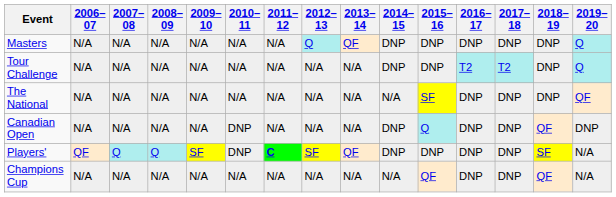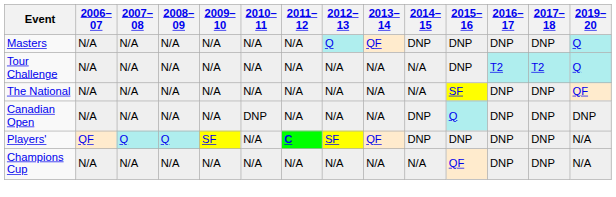 <table class="wikitable" border="1">
 <tr>
 <th>Event</th>
 <th><a href='#'>2006–07</a></th>
 <th><a href='#'>2007–08</a></th>
 <th><a href='#'>2008–09</a></th>
 <th><a href='#'>2009–10</a></th>
 <th><a href='#'>2010–11</a></th>
 <th><a href='#'>2011–12</a></th>
 <th><a href='#'>2012–13</a></th>
 <th><a href='#'>2013–14</a></th>
 <th><a href='#'>2014–15</a></th>
 <th><a href='#'>2015–16</a></th>
 <th><a href='#'>2016–17</a></th>
 <th><a href='#'>2017–18</a></th>
-<th><a href='#'>2018–19</a></th>
 <th><a href='#'>2019–20</a></th>
 </tr>
 <tr>
 <td><a href='#'>Masters</a></td>
 <td style="background:#EFEFEF;">N/A</td>
 <td style="background:#EFEFEF;">N/A</td>
 <td style="background:#EFEFEF;">N/A</td>
 <td style="background:#EFEFEF;">N/A</td>
 <td style="background:#EFEFEF;">N/A</td>
 <td style="background:#EFEFEF;">N/A</td>
 <td style="background:#afeeee;"><a href='#'>Q</a></td>
 <td style="background:#ffebcd;"><a href='#'>QF</a></td>
 <td style="background:#EFEFEF;">DNP</td>
 <td style="background:#EFEFEF;">DNP</td>
 <td style="background:#EFEFEF;">DNP</td>
 <td style="background:#EFEFEF;">DNP</td>
-<td style="background:#EFEFEF;">DNP</td>
 <td style="background:#afeeee;"><a href='#'>Q</a></td>
 </tr>
 <tr>
 <td><a href='#'>Tour Challenge</a></td>
 <td style="background:#EFEFEF;">N/A</td>
 <td style="background:#EFEFEF;">N/A</td>
 <td style="background:#EFEFEF;">N/A</td>
 <td style="background:#EFEFEF;">N/A</td>
 <td style="background:#EFEFEF;">N/A</td>
 <td style="background:#EFEFEF;">N/A</td>
 <td style="background:#EFEFEF;">N/A</td>
 <td style="background:#EFEFEF;">N/A</td>
-<td style="background:#EFEFEF;">DNP</td>
+<td style="background:#EFEFEF;">N/A</td>
 <td style="background:#EFEFEF;">DNP</td>
 <td style="background:#afeeee;"><a href='#'>T2</a></td>
 <td style="background:#afeeee;"><a href='#'>T2</a></td>
-<td style="background:#EFEFEF;">DNP</td>
 <td style="background:#afeeee;"><a href='#'>Q</a></td>
 </tr>
 <tr>
 <td><a href='#'>The National</a></td>
 <td style="background:#EFEFEF;">N/A</td>
 <td style="background:#EFEFEF;">N/A</td>
 <td style="background:#EFEFEF;">N/A</td>
 <td style="background:#EFEFEF;">N/A</td>
 <td style="background:#EFEFEF;">N/A</td>
 <td style="background:#EFEFEF;">N/A</td>
 <td style="background:#EFEFEF;">N/A</td>
 <td style="background:#EFEFEF;">N/A</td>
 <td style="background:#EFEFEF;">N/A</td>
 <td style="background:yellow;"><a href='#'>SF</a></td>
-<td style="background:#EFEFEF;">DNP</td>
 <td style="background:#EFEFEF;">DNP</td>
 <td style="background:#EFEFEF;">DNP</td>
 <td style="background:#ffebcd;"><a href='#'>QF</a></td>
 </tr>
 <tr>
 <td><a href='#'>Canadian Open</a></td>
 <td style="background:#EFEFEF;">N/A</td>
 <td style="background:#EFEFEF;">N/A</td>
 <td style="background:#EFEFEF;">N/A</td>
 <td style="background:#EFEFEF;">N/A</td>
 <td style="background:#EFEFEF;">DNP</td>
 <td style="background:#EFEFEF;">N/A</td>
 <td style="background:#EFEFEF;">N/A</td>
 <td style="background:#EFEFEF;">N/A</td>
 <td style="background:#EFEFEF;">DNP</td>
 <td style="background:#afeeee;"><a href='#'>Q</a></td>
 <td style="background:#EFEFEF;">DNP</td>
 <td style="background:#EFEFEF;">DNP</td>
-<td style="background:#ffebcd;"><a href='#'>QF</a></td>
 <td style="background:#EFEFEF;">DNP</td>
 </tr>
 <tr>
 <td><a href='#'>Players'</a></td>
 <td style="background:#ffebcd;"><a href='#'>QF</a></td>
 <td style="background:#afeeee;"><a href='#'>Q</a></td>
 <td style="background:#afeeee;"><a href='#'>Q</a></td>
 <td style="background:yellow;"><a href='#'>SF</a></td>
-<td style="background:#EFEFEF;">DNP</td>
+<td style="background:#EFEFEF;">N/A</td>
 <td style="background:#0f0;"><strong><a href='#'>C</a></strong></td>
 <td style="background:yellow;"><a href='#'>SF</a></td>
 <td style="background:#ffebcd;"><a href='#'>QF</a></td>
 <td style="background:#EFEFEF;">DNP</td>
 <td style="background:#EFEFEF;">DNP</td>
 <td style="background:#EFEFEF;">DNP</td>
 <td style="background:#EFEFEF;">DNP</td>
-<td style="background:yellow;"><a href='#'>SF</a></td>
 <td style="background:#EFEFEF;">N/A</td>
 </tr>
 <tr>
 <td><a href='#'>Champions Cup</a></td>
 <td style="background:#EFEFEF;">N/A</td>
 <td style="background:#EFEFEF;">N/A</td>
 <td style="background:#EFEFEF;">N/A</td>
 <td style="background:#EFEFEF;">N/A</td>
 <td style="background:#EFEFEF;">N/A</td>
 <td style="background:#EFEFEF;">N/A</td>
 <td style="background:#EFEFEF;">N/A</td>
 <td style="background:#EFEFEF;">N/A</td>
 <td style="background:#EFEFEF;">N/A</td>
 <td style="background:#ffebcd;"><a href='#'>QF</a></td>
 <td style="background:#EFEFEF;">DNP</td>
 <td style="background:#EFEFEF;">DNP</td>
-<td style="background:#ffebcd;"><a href='#'>QF</a></td>
 <td style="background:#EFEFEF;">N/A</td>
 </tr>
 </table>
